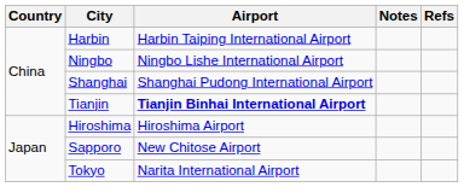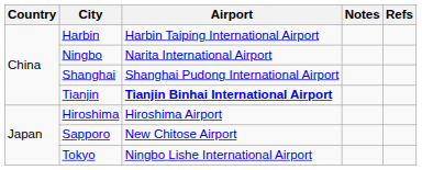 <table class="sortable wikitable">
 <tr>
 <th>Country</th>
 <th>City</th>
 <th>Airport</th>
 <th>Notes</th>
 <th>Refs</th>
 </tr>
 <tr>
 <td rowspan=4>China</td>
 <td><a href='#'>Harbin</a></td>
 <td><a href='#'>Harbin Taiping International Airport</a></td>
 <td align=center></td>
 <td align=center></td>
 </tr>
 <tr>
 <td><a href='#'>Ningbo</a></td>
-<td><a href='#'>Ningbo Lishe International Airport</a></td>
+<td><a href='#'>Narita International Airport</a></td>
 <td align=center></td>
 <td align=center></td>
 </tr>
 <tr>
 <td><a href='#'>Shanghai</a></td>
 <td><a href='#'>Shanghai Pudong International Airport</a></td>
 <td align=center></td>
 <td align=center></td>
 </tr>
 <tr>
 <td><a href='#'>Tianjin</a></td>
 <td><strong><a href='#'>Tianjin Binhai International Airport</a></strong></td>
 <td align=center></td>
 <td align=center></td>
 </tr>
 <tr>
 <td rowspan=3>Japan</td>
 <td><a href='#'>Hiroshima</a></td>
 <td><a href='#'>Hiroshima Airport</a></td>
 <td align=center></td>
 <td align=center></td>
 </tr>
 <tr>
 <td><a href='#'>Sapporo</a></td>
 <td><a href='#'>New Chitose Airport</a></td>
 <td align=center></td>
 <td align=center></td>
 </tr>
 <tr>
 <td><a href='#'>Tokyo</a></td>
-<td><a href='#'>Narita International Airport</a></td>
+<td><a href='#'>Ningbo Lishe International Airport</a></td>
 <td></td>
 <td align=center></td>
 </tr>
 </table>
